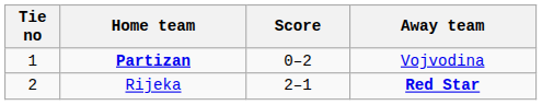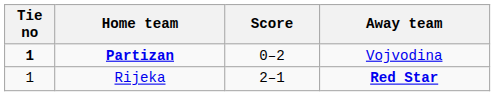 <table class="wikitable" style="text-align: center">
 <tr>
 <th width=40>Tie no</th>
 <th width=150>Home team</th>
 <th width=80>Score</th>
 <th width=150>Away team</th>
 </tr>
 <tr>
-<td>1</td>
+<td><strong>1</strong></td>
 <td><strong><a href='#'>Partizan</a></strong></td>
 <td>0–2</td>
 <td><a href='#'>Vojvodina</a></td>
 </tr>
 <tr>
-<td>2</td>
+<td>1</td>
 <td><a href='#'>Rijeka</a></td>
 <td>2–1</td>
 <td><strong><a href='#'>Red Star</a></strong></td>
 </tr>
 </table>
